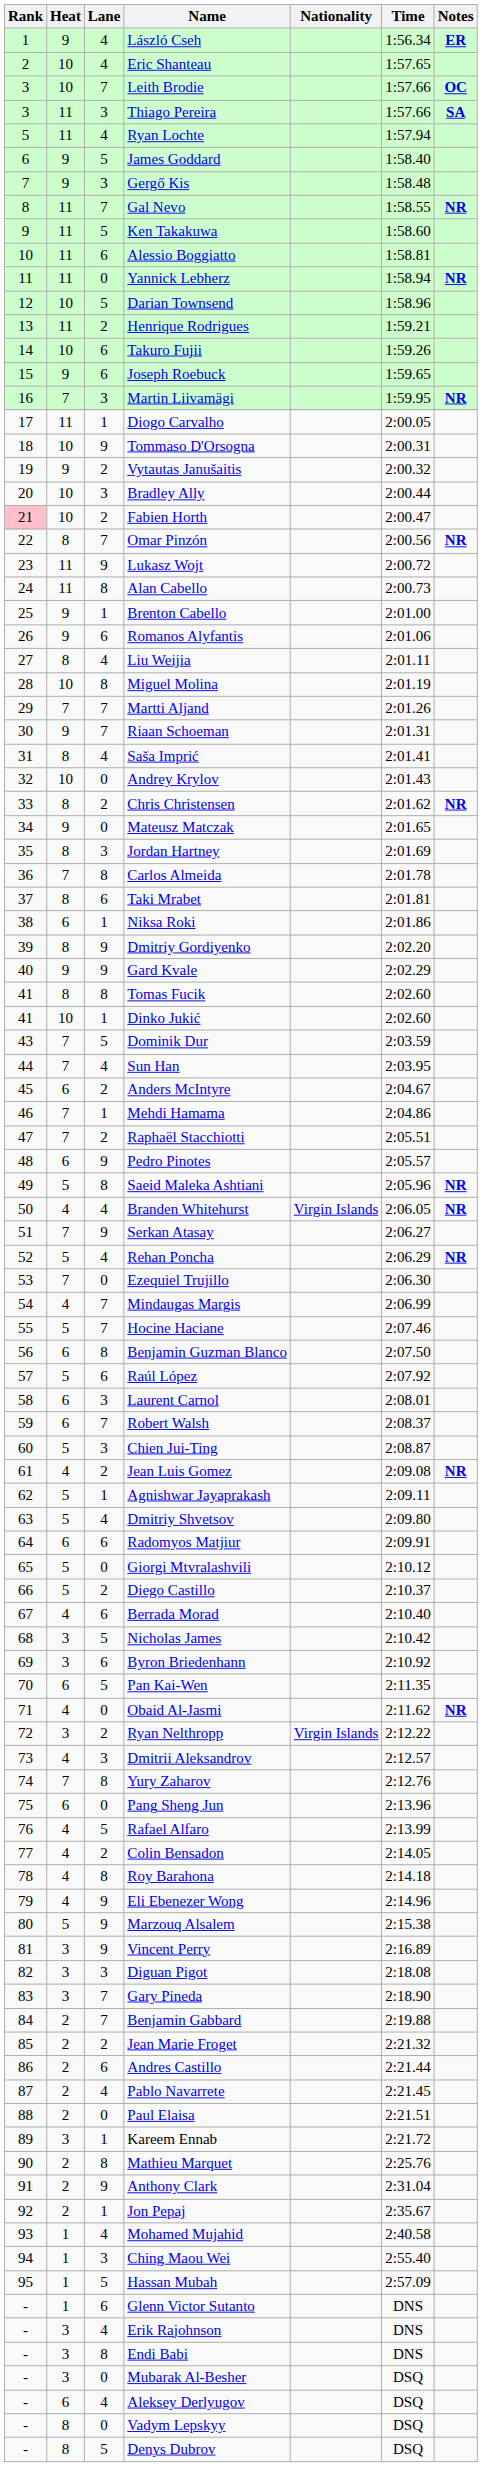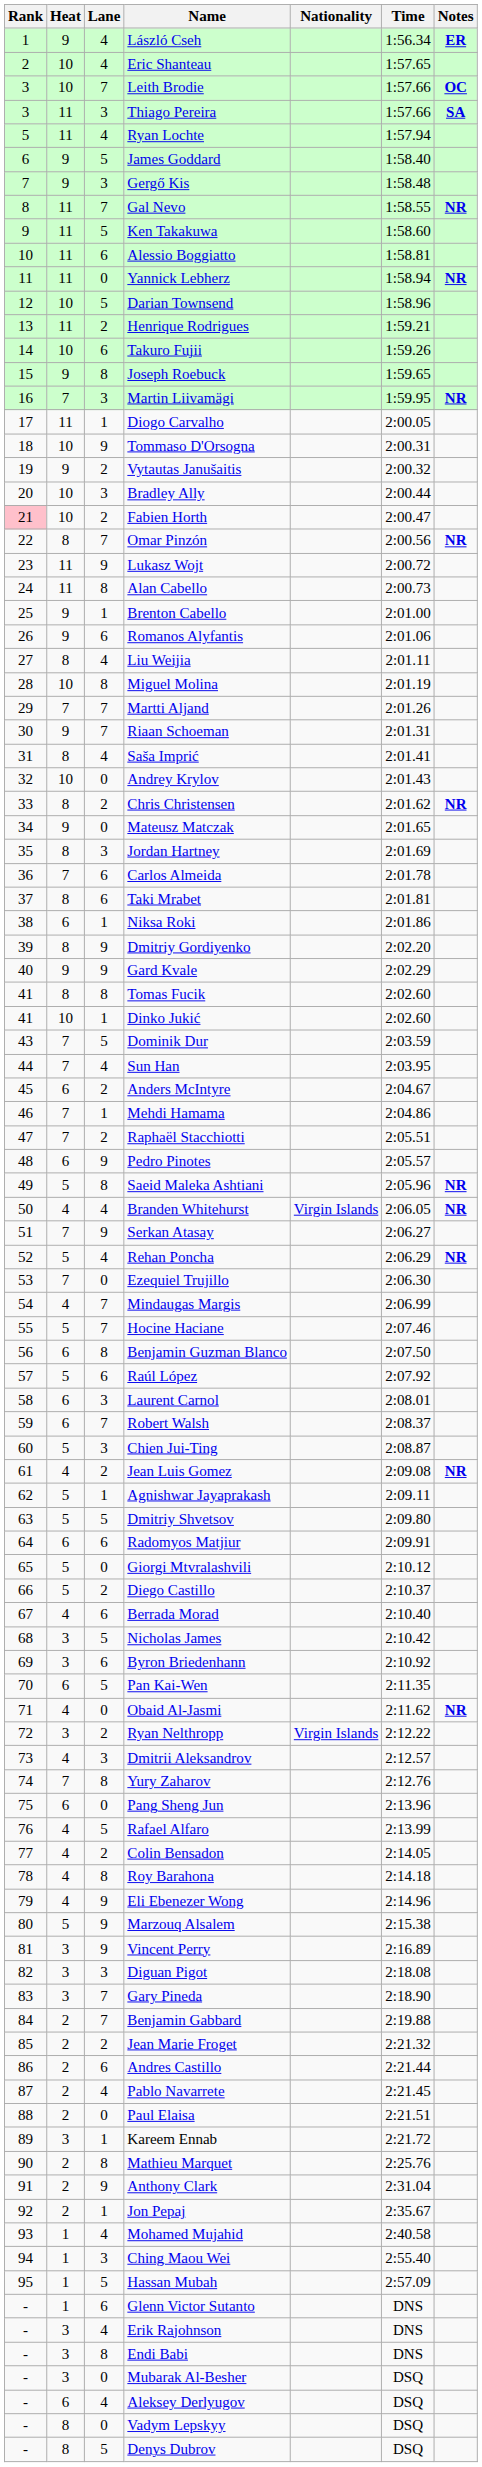 <table class="wikitable sortable" style="text-align:center">
 <tr>
 <th>Rank</th>
 <th>Heat</th>
 <th>Lane</th>
 <th>Name</th>
 <th>Nationality</th>
 <th>Time</th>
 <th>Notes</th>
 </tr>
 <tr bgcolor=ccffcc>
 <td>1</td>
 <td>9</td>
 <td>4</td>
 <td align=left><a href='#'>László Cseh</a></td>
 <td align=left></td>
 <td>1:56.34</td>
 <td><strong><a href='#'>ER</a></strong></td>
 </tr>
 <tr bgcolor=ccffcc>
 <td>2</td>
 <td>10</td>
 <td>4</td>
 <td align=left><a href='#'>Eric Shanteau</a></td>
 <td align=left></td>
 <td>1:57.65</td>
 <td></td>
 </tr>
 <tr bgcolor=ccffcc>
 <td>3</td>
 <td>10</td>
 <td>7</td>
 <td align=left><a href='#'>Leith Brodie</a></td>
 <td align=left></td>
 <td>1:57.66</td>
 <td><strong><a href='#'>OC</a></strong></td>
 </tr>
 <tr bgcolor=ccffcc>
 <td>3</td>
 <td>11</td>
 <td>3</td>
 <td align=left><a href='#'>Thiago Pereira</a></td>
 <td align=left></td>
 <td>1:57.66</td>
 <td><strong><a href='#'>SA</a></strong></td>
 </tr>
 <tr bgcolor=ccffcc>
 <td>5</td>
 <td>11</td>
 <td>4</td>
 <td align=left><a href='#'>Ryan Lochte</a></td>
 <td align=left></td>
 <td>1:57.94</td>
 <td></td>
 </tr>
 <tr bgcolor=ccffcc>
 <td>6</td>
 <td>9</td>
 <td>5</td>
 <td align=left><a href='#'>James Goddard</a></td>
 <td align=left></td>
 <td>1:58.40</td>
 <td></td>
 </tr>
 <tr bgcolor=ccffcc>
 <td>7</td>
 <td>9</td>
 <td>3</td>
 <td align=left><a href='#'>Gergő Kis</a></td>
 <td align=left></td>
 <td>1:58.48</td>
 <td></td>
 </tr>
 <tr bgcolor=ccffcc>
 <td>8</td>
 <td>11</td>
 <td>7</td>
 <td align=left><a href='#'>Gal Nevo</a></td>
 <td align=left></td>
 <td>1:58.55</td>
 <td><strong><a href='#'>NR</a></strong></td>
 </tr>
 <tr bgcolor=ccffcc>
 <td>9</td>
 <td>11</td>
 <td>5</td>
 <td align=left><a href='#'>Ken Takakuwa</a></td>
 <td align=left></td>
 <td>1:58.60</td>
 <td></td>
 </tr>
 <tr bgcolor=ccffcc>
 <td>10</td>
 <td>11</td>
 <td>6</td>
 <td align=left><a href='#'>Alessio Boggiatto</a></td>
 <td align=left></td>
 <td>1:58.81</td>
 <td></td>
 </tr>
 <tr bgcolor=ccffcc>
 <td>11</td>
 <td>11</td>
 <td>0</td>
 <td align=left><a href='#'>Yannick Lebherz</a></td>
 <td align=left></td>
 <td>1:58.94</td>
 <td><strong><a href='#'>NR</a></strong></td>
 </tr>
 <tr bgcolor=ccffcc>
 <td>12</td>
 <td>10</td>
 <td>5</td>
 <td align=left><a href='#'>Darian Townsend</a></td>
 <td align=left></td>
 <td>1:58.96</td>
 <td></td>
 </tr>
 <tr bgcolor=ccffcc>
 <td>13</td>
 <td>11</td>
 <td>2</td>
 <td align=left><a href='#'>Henrique Rodrigues</a></td>
 <td align=left></td>
 <td>1:59.21</td>
 <td></td>
 </tr>
 <tr bgcolor=ccffcc>
 <td>14</td>
 <td>10</td>
 <td>6</td>
 <td align=left><a href='#'>Takuro Fujii</a></td>
 <td align=left></td>
 <td>1:59.26</td>
 <td></td>
 </tr>
 <tr bgcolor=ccffcc>
 <td>15</td>
 <td>9</td>
-<td>6</td>
+<td>8</td>
 <td align=left><a href='#'>Joseph Roebuck</a></td>
 <td align=left></td>
 <td>1:59.65</td>
 <td></td>
 </tr>
 <tr bgcolor=ccffcc>
 <td>16</td>
 <td>7</td>
 <td>3</td>
 <td align=left><a href='#'>Martin Liivamägi</a></td>
 <td align=left></td>
 <td>1:59.95</td>
 <td><strong><a href='#'>NR</a></strong></td>
 </tr>
 <tr>
 <td>17</td>
 <td>11</td>
 <td>1</td>
 <td align=left><a href='#'>Diogo Carvalho</a></td>
 <td align=left></td>
 <td>2:00.05</td>
 <td></td>
 </tr>
 <tr>
 <td>18</td>
 <td>10</td>
 <td>9</td>
 <td align=left><a href='#'>Tommaso D'Orsogna</a></td>
 <td align=left></td>
 <td>2:00.31</td>
 <td></td>
 </tr>
 <tr>
 <td>19</td>
 <td>9</td>
 <td>2</td>
 <td align=left><a href='#'>Vytautas Janušaitis</a></td>
 <td align=left></td>
 <td>2:00.32</td>
 <td></td>
 </tr>
 <tr>
 <td>20</td>
 <td>10</td>
 <td>3</td>
 <td align=left><a href='#'>Bradley Ally</a></td>
 <td align=left></td>
 <td>2:00.44</td>
 <td></td>
 </tr>
 <tr>
 <td style="background: pink;">21</td>
 <td>10</td>
 <td>2</td>
 <td align=left><a href='#'>Fabien Horth</a></td>
 <td align=left></td>
 <td>2:00.47</td>
 <td></td>
 </tr>
 <tr>
 <td>22</td>
 <td>8</td>
 <td>7</td>
 <td align=left><a href='#'>Omar Pinzón</a></td>
 <td align=left></td>
 <td>2:00.56</td>
 <td><strong><a href='#'>NR</a></strong></td>
 </tr>
 <tr>
 <td>23</td>
 <td>11</td>
 <td>9</td>
 <td align=left><a href='#'>Lukasz Wojt</a></td>
 <td align=left></td>
 <td>2:00.72</td>
 <td></td>
 </tr>
 <tr>
 <td>24</td>
 <td>11</td>
 <td>8</td>
 <td align=left><a href='#'>Alan Cabello</a></td>
 <td align=left></td>
 <td>2:00.73</td>
 <td></td>
 </tr>
 <tr>
 <td>25</td>
 <td>9</td>
 <td>1</td>
 <td align=left><a href='#'>Brenton Cabello</a></td>
 <td align=left></td>
 <td>2:01.00</td>
 <td></td>
 </tr>
 <tr>
 <td>26</td>
 <td>9</td>
 <td>6</td>
 <td align=left><a href='#'>Romanos Alyfantis</a></td>
 <td align=left></td>
 <td>2:01.06</td>
 <td></td>
 </tr>
 <tr>
 <td>27</td>
 <td>8</td>
 <td>4</td>
 <td align=left><a href='#'>Liu Weijia</a></td>
 <td align=left></td>
 <td>2:01.11</td>
 <td></td>
 </tr>
 <tr>
 <td>28</td>
 <td>10</td>
 <td>8</td>
 <td align=left><a href='#'>Miguel Molina</a></td>
 <td align=left></td>
 <td>2:01.19</td>
 <td></td>
 </tr>
 <tr>
 <td>29</td>
 <td>7</td>
 <td>7</td>
 <td align=left><a href='#'>Martti Aljand</a></td>
 <td align=left></td>
 <td>2:01.26</td>
 <td></td>
 </tr>
 <tr>
 <td>30</td>
 <td>9</td>
 <td>7</td>
 <td align=left><a href='#'>Riaan Schoeman</a></td>
 <td align=left></td>
 <td>2:01.31</td>
 <td></td>
 </tr>
 <tr>
 <td>31</td>
 <td>8</td>
 <td>4</td>
 <td align=left><a href='#'>Saša Imprić</a></td>
 <td align=left></td>
 <td>2:01.41</td>
 <td></td>
 </tr>
 <tr>
 <td>32</td>
 <td>10</td>
 <td>0</td>
 <td align=left><a href='#'>Andrey Krylov</a></td>
 <td align=left></td>
 <td>2:01.43</td>
 <td></td>
 </tr>
 <tr>
 <td>33</td>
 <td>8</td>
 <td>2</td>
 <td align=left><a href='#'>Chris Christensen</a></td>
 <td align=left></td>
 <td>2:01.62</td>
 <td><strong><a href='#'>NR</a></strong></td>
 </tr>
 <tr>
 <td>34</td>
 <td>9</td>
 <td>0</td>
 <td align=left><a href='#'>Mateusz Matczak</a></td>
 <td align=left></td>
 <td>2:01.65</td>
 <td></td>
 </tr>
 <tr>
 <td>35</td>
 <td>8</td>
 <td>3</td>
 <td align=left><a href='#'>Jordan Hartney</a></td>
 <td align=left></td>
 <td>2:01.69</td>
 <td></td>
 </tr>
 <tr>
 <td>36</td>
 <td>7</td>
-<td>8</td>
+<td>6</td>
 <td align=left><a href='#'>Carlos Almeida</a></td>
 <td align=left></td>
 <td>2:01.78</td>
 <td></td>
 </tr>
 <tr>
 <td>37</td>
 <td>8</td>
 <td>6</td>
 <td align=left><a href='#'>Taki Mrabet</a></td>
 <td align=left></td>
 <td>2:01.81</td>
 <td></td>
 </tr>
 <tr>
 <td>38</td>
 <td>6</td>
 <td>1</td>
 <td align=left><a href='#'>Niksa Roki</a></td>
 <td align=left></td>
 <td>2:01.86</td>
 <td></td>
 </tr>
 <tr>
 <td>39</td>
 <td>8</td>
 <td>9</td>
 <td align=left><a href='#'>Dmitriy Gordiyenko</a></td>
 <td align=left></td>
 <td>2:02.20</td>
 <td></td>
 </tr>
 <tr>
 <td>40</td>
 <td>9</td>
 <td>9</td>
 <td align=left><a href='#'>Gard Kvale</a></td>
 <td align=left></td>
 <td>2:02.29</td>
 <td></td>
 </tr>
 <tr>
 <td>41</td>
 <td>8</td>
 <td>8</td>
 <td align=left><a href='#'>Tomas Fucik</a></td>
 <td align=left></td>
 <td>2:02.60</td>
 <td></td>
 </tr>
 <tr>
 <td>41</td>
 <td>10</td>
 <td>1</td>
 <td align=left><a href='#'>Dinko Jukić</a></td>
 <td align=left></td>
 <td>2:02.60</td>
 <td></td>
 </tr>
 <tr>
 <td>43</td>
 <td>7</td>
 <td>5</td>
 <td align=left><a href='#'>Dominik Dur</a></td>
 <td align=left></td>
 <td>2:03.59</td>
 <td></td>
 </tr>
 <tr>
 <td>44</td>
 <td>7</td>
 <td>4</td>
 <td align=left><a href='#'>Sun Han</a></td>
 <td align=left></td>
 <td>2:03.95</td>
 <td></td>
 </tr>
 <tr>
 <td>45</td>
 <td>6</td>
 <td>2</td>
 <td align=left><a href='#'>Anders McIntyre</a></td>
 <td align=left></td>
 <td>2:04.67</td>
 <td></td>
 </tr>
 <tr>
 <td>46</td>
 <td>7</td>
 <td>1</td>
 <td align=left><a href='#'>Mehdi Hamama</a></td>
 <td align=left></td>
 <td>2:04.86</td>
 <td></td>
 </tr>
 <tr>
 <td>47</td>
 <td>7</td>
 <td>2</td>
 <td align=left><a href='#'>Raphaël Stacchiotti</a></td>
 <td align=left></td>
 <td>2:05.51</td>
 <td></td>
 </tr>
 <tr>
 <td>48</td>
 <td>6</td>
 <td>9</td>
 <td align=left><a href='#'>Pedro Pinotes</a></td>
 <td align=left></td>
 <td>2:05.57</td>
 <td></td>
 </tr>
 <tr>
 <td>49</td>
 <td>5</td>
 <td>8</td>
 <td align=left><a href='#'>Saeid Maleka Ashtiani</a></td>
 <td align=left></td>
 <td>2:05.96</td>
 <td><strong><a href='#'>NR</a></strong></td>
 </tr>
 <tr>
 <td>50</td>
 <td>4</td>
 <td>4</td>
 <td align=left><a href='#'>Branden Whitehurst</a></td>
 <td align=left> <a href='#'>Virgin Islands</a></td>
 <td>2:06.05</td>
 <td><strong><a href='#'>NR</a></strong></td>
 </tr>
 <tr>
 <td>51</td>
 <td>7</td>
 <td>9</td>
 <td align=left><a href='#'>Serkan Atasay</a></td>
 <td align=left></td>
 <td>2:06.27</td>
 <td></td>
 </tr>
 <tr>
 <td>52</td>
 <td>5</td>
 <td>4</td>
 <td align=left><a href='#'>Rehan Poncha</a></td>
 <td align=left></td>
 <td>2:06.29</td>
 <td><strong><a href='#'>NR</a></strong></td>
 </tr>
 <tr>
 <td>53</td>
 <td>7</td>
 <td>0</td>
 <td align=left><a href='#'>Ezequiel Trujillo</a></td>
 <td align=left></td>
 <td>2:06.30</td>
 <td></td>
 </tr>
 <tr>
 <td>54</td>
 <td>4</td>
 <td>7</td>
 <td align=left><a href='#'>Mindaugas Margis</a></td>
 <td align=left></td>
 <td>2:06.99</td>
 <td></td>
 </tr>
 <tr>
 <td>55</td>
 <td>5</td>
 <td>7</td>
 <td align=left><a href='#'>Hocine Haciane</a></td>
 <td align=left></td>
 <td>2:07.46</td>
 <td></td>
 </tr>
 <tr>
 <td>56</td>
 <td>6</td>
 <td>8</td>
 <td align=left><a href='#'>Benjamin Guzman Blanco</a></td>
 <td align=left></td>
 <td>2:07.50</td>
 <td></td>
 </tr>
 <tr>
 <td>57</td>
 <td>5</td>
 <td>6</td>
 <td align=left><a href='#'>Raúl López</a></td>
 <td align=left></td>
 <td>2:07.92</td>
 <td></td>
 </tr>
 <tr>
 <td>58</td>
 <td>6</td>
 <td>3</td>
 <td align=left><a href='#'>Laurent Carnol</a></td>
 <td align=left></td>
 <td>2:08.01</td>
 <td></td>
 </tr>
 <tr>
 <td>59</td>
 <td>6</td>
 <td>7</td>
 <td align=left><a href='#'>Robert Walsh</a></td>
 <td align=left></td>
 <td>2:08.37</td>
 <td></td>
 </tr>
 <tr>
 <td>60</td>
 <td>5</td>
 <td>3</td>
 <td align=left><a href='#'>Chien Jui-Ting</a></td>
 <td align=left></td>
 <td>2:08.87</td>
 <td></td>
 </tr>
 <tr>
 <td>61</td>
 <td>4</td>
 <td>2</td>
 <td align=left><a href='#'>Jean Luis Gomez</a></td>
 <td align=left></td>
 <td>2:09.08</td>
 <td><strong><a href='#'>NR</a></strong></td>
 </tr>
 <tr>
 <td>62</td>
 <td>5</td>
 <td>1</td>
 <td align=left><a href='#'>Agnishwar Jayaprakash</a></td>
 <td align=left></td>
 <td>2:09.11</td>
 <td></td>
 </tr>
 <tr>
 <td>63</td>
 <td>5</td>
-<td>4</td>
+<td>5</td>
 <td align=left><a href='#'>Dmitriy Shvetsov</a></td>
 <td align=left></td>
 <td>2:09.80</td>
 <td></td>
 </tr>
 <tr>
 <td>64</td>
 <td>6</td>
 <td>6</td>
 <td align=left><a href='#'>Radomyos Matjiur</a></td>
 <td align=left></td>
 <td>2:09.91</td>
 <td></td>
 </tr>
 <tr>
 <td>65</td>
 <td>5</td>
 <td>0</td>
 <td align=left><a href='#'>Giorgi Mtvralashvili</a></td>
 <td align=left></td>
 <td>2:10.12</td>
 <td></td>
 </tr>
 <tr>
 <td>66</td>
 <td>5</td>
 <td>2</td>
 <td align=left><a href='#'>Diego Castillo</a></td>
 <td align=left></td>
 <td>2:10.37</td>
 <td></td>
 </tr>
 <tr>
 <td>67</td>
 <td>4</td>
 <td>6</td>
 <td align=left><a href='#'>Berrada Morad</a></td>
 <td align=left></td>
 <td>2:10.40</td>
 <td></td>
 </tr>
 <tr>
 <td>68</td>
 <td>3</td>
 <td>5</td>
 <td align=left><a href='#'>Nicholas James</a></td>
 <td align=left></td>
 <td>2:10.42</td>
 <td></td>
 </tr>
 <tr>
 <td>69</td>
 <td>3</td>
 <td>6</td>
 <td align=left><a href='#'>Byron Briedenhann</a></td>
 <td align=left></td>
 <td>2:10.92</td>
 <td></td>
 </tr>
 <tr>
 <td>70</td>
 <td>6</td>
 <td>5</td>
 <td align=left><a href='#'>Pan Kai-Wen</a></td>
 <td align=left></td>
 <td>2:11.35</td>
 <td></td>
 </tr>
 <tr>
 <td>71</td>
 <td>4</td>
 <td>0</td>
 <td align=left><a href='#'>Obaid Al-Jasmi</a></td>
 <td align=left></td>
 <td>2:11.62</td>
 <td><strong><a href='#'>NR</a></strong></td>
 </tr>
 <tr>
 <td>72</td>
 <td>3</td>
 <td>2</td>
 <td align=left><a href='#'>Ryan Nelthropp</a></td>
 <td align=left> <a href='#'>Virgin Islands</a></td>
 <td>2:12.22</td>
 <td></td>
 </tr>
 <tr>
 <td>73</td>
 <td>4</td>
 <td>3</td>
 <td align=left><a href='#'>Dmitrii Aleksandrov</a></td>
 <td align=left></td>
 <td>2:12.57</td>
 <td></td>
 </tr>
 <tr>
 <td>74</td>
 <td>7</td>
 <td>8</td>
 <td align=left><a href='#'>Yury Zaharov</a></td>
 <td align=left></td>
 <td>2:12.76</td>
 <td></td>
 </tr>
 <tr>
 <td>75</td>
 <td>6</td>
 <td>0</td>
 <td align=left><a href='#'>Pang Sheng Jun</a></td>
 <td align=left></td>
 <td>2:13.96</td>
 <td></td>
 </tr>
 <tr>
 <td>76</td>
 <td>4</td>
 <td>5</td>
 <td align=left><a href='#'>Rafael Alfaro</a></td>
 <td align=left></td>
 <td>2:13.99</td>
 <td></td>
 </tr>
 <tr>
 <td>77</td>
 <td>4</td>
 <td>2</td>
 <td align=left><a href='#'>Colin Bensadon</a></td>
 <td align=left></td>
 <td>2:14.05</td>
 <td></td>
 </tr>
 <tr>
 <td>78</td>
 <td>4</td>
 <td>8</td>
 <td align=left><a href='#'>Roy Barahona</a></td>
 <td align=left></td>
 <td>2:14.18</td>
 <td></td>
 </tr>
 <tr>
 <td>79</td>
 <td>4</td>
 <td>9</td>
 <td align=left><a href='#'>Eli Ebenezer Wong</a></td>
 <td align=left></td>
 <td>2:14.96</td>
 <td></td>
 </tr>
 <tr>
 <td>80</td>
 <td>5</td>
 <td>9</td>
 <td align=left><a href='#'>Marzouq Alsalem</a></td>
 <td align=left></td>
 <td>2:15.38</td>
 <td></td>
 </tr>
 <tr>
 <td>81</td>
 <td>3</td>
 <td>9</td>
 <td align=left><a href='#'>Vincent Perry</a></td>
 <td align=left></td>
 <td>2:16.89</td>
 <td></td>
 </tr>
 <tr>
 <td>82</td>
 <td>3</td>
 <td>3</td>
 <td align=left><a href='#'>Diguan Pigot</a></td>
 <td align=left></td>
 <td>2:18.08</td>
 <td></td>
 </tr>
 <tr>
 <td>83</td>
 <td>3</td>
 <td>7</td>
 <td align=left><a href='#'>Gary Pineda</a></td>
 <td align=left></td>
 <td>2:18.90</td>
 <td></td>
 </tr>
 <tr>
 <td>84</td>
 <td>2</td>
 <td>7</td>
 <td align=left><a href='#'>Benjamin Gabbard</a></td>
 <td align=left></td>
 <td>2:19.88</td>
 <td></td>
 </tr>
 <tr>
 <td>85</td>
 <td>2</td>
 <td>2</td>
 <td align=left><a href='#'>Jean Marie Froget</a></td>
 <td align=left></td>
 <td>2:21.32</td>
 <td></td>
 </tr>
 <tr>
 <td>86</td>
 <td>2</td>
 <td>6</td>
 <td align=left><a href='#'>Andres Castillo</a></td>
 <td align=left></td>
 <td>2:21.44</td>
 <td></td>
 </tr>
 <tr>
 <td>87</td>
 <td>2</td>
 <td>4</td>
 <td align=left><a href='#'>Pablo Navarrete</a></td>
 <td align=left></td>
 <td>2:21.45</td>
 <td></td>
 </tr>
 <tr>
 <td>88</td>
 <td>2</td>
 <td>0</td>
 <td align=left><a href='#'>Paul Elaisa</a></td>
 <td align=left></td>
 <td>2:21.51</td>
 <td></td>
 </tr>
 <tr>
 <td>89</td>
 <td>3</td>
 <td>1</td>
 <td align=left>Kareem Ennab</td>
 <td align=left></td>
 <td>2:21.72</td>
 <td></td>
 </tr>
 <tr>
 <td>90</td>
 <td>2</td>
 <td>8</td>
 <td align=left><a href='#'>Mathieu Marquet</a></td>
 <td align=left></td>
 <td>2:25.76</td>
 <td></td>
 </tr>
 <tr>
 <td>91</td>
 <td>2</td>
 <td>9</td>
 <td align=left><a href='#'>Anthony Clark</a></td>
 <td align=left></td>
 <td>2:31.04</td>
 <td></td>
 </tr>
 <tr>
 <td>92</td>
 <td>2</td>
 <td>1</td>
 <td align=left><a href='#'>Jon Pepaj</a></td>
 <td align=left></td>
 <td>2:35.67</td>
 <td></td>
 </tr>
 <tr>
 <td>93</td>
 <td>1</td>
 <td>4</td>
 <td align=left><a href='#'>Mohamed Mujahid</a></td>
 <td align=left></td>
 <td>2:40.58</td>
 <td></td>
 </tr>
 <tr>
 <td>94</td>
 <td>1</td>
 <td>3</td>
 <td align=left><a href='#'>Ching Maou Wei</a></td>
 <td align=left></td>
 <td>2:55.40</td>
 <td></td>
 </tr>
 <tr>
 <td>95</td>
 <td>1</td>
 <td>5</td>
 <td align=left><a href='#'>Hassan Mubah</a></td>
 <td align=left></td>
 <td>2:57.09</td>
 <td></td>
 </tr>
 <tr>
 <td>-</td>
 <td>1</td>
 <td>6</td>
 <td align=left><a href='#'>Glenn Victor Sutanto</a></td>
 <td align=left></td>
 <td>DNS</td>
 <td></td>
 </tr>
 <tr>
 <td>-</td>
 <td>3</td>
 <td>4</td>
 <td align=left><a href='#'>Erik Rajohnson</a></td>
 <td align=left></td>
 <td>DNS</td>
 <td></td>
 </tr>
 <tr>
 <td>-</td>
 <td>3</td>
 <td>8</td>
 <td align=left><a href='#'>Endi Babi</a></td>
 <td align=left></td>
 <td>DNS</td>
 <td></td>
 </tr>
 <tr>
 <td>-</td>
 <td>3</td>
 <td>0</td>
 <td align=left><a href='#'>Mubarak Al-Besher</a></td>
 <td align=left></td>
 <td>DSQ</td>
 <td></td>
 </tr>
 <tr>
 <td>-</td>
 <td>6</td>
 <td>4</td>
 <td align=left><a href='#'>Aleksey Derlyugov</a></td>
 <td align=left></td>
 <td>DSQ</td>
 <td></td>
 </tr>
 <tr>
 <td>-</td>
 <td>8</td>
 <td>0</td>
 <td align=left><a href='#'>Vadym Lepskyy</a></td>
 <td align=left></td>
 <td>DSQ</td>
 <td></td>
 </tr>
 <tr>
 <td>-</td>
 <td>8</td>
 <td>5</td>
 <td align=left><a href='#'>Denys Dubrov</a></td>
 <td align=left></td>
 <td>DSQ</td>
 <td></td>
 </tr>
 </table>
